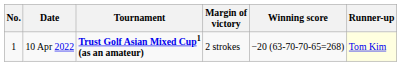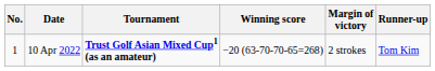 <table class="wikitable" style="font-size:95%;">
 <tr>
 <th>No.</th>
 <th>Date</th>
 <th>Tournament</th>
+<th>Winning score</th>
 <th>Margin of<br>victory</th>
-<th>Winning score</th>
 <th>Runner-up</th>
 </tr>
 <tr>
 <td align=center>1</td>
 <td align=right>10 Apr <a href='#'>2022</a></td>
 <td><strong><a href='#'>Trust Golf Asian Mixed Cup</a><sup>1</sup><br>(as an amateur)</strong></td>
+<td>−20 (63-70-70-65=268)</td>
 <td>2 strokes</td>
-<td>−20 (63-70-70-65=268)</td>
-<td style="background: lightyellow;"> <a href='#'>Tom Kim</a></td>
+<td> <a href='#'>Tom Kim</a></td>
 </tr>
 </table>
